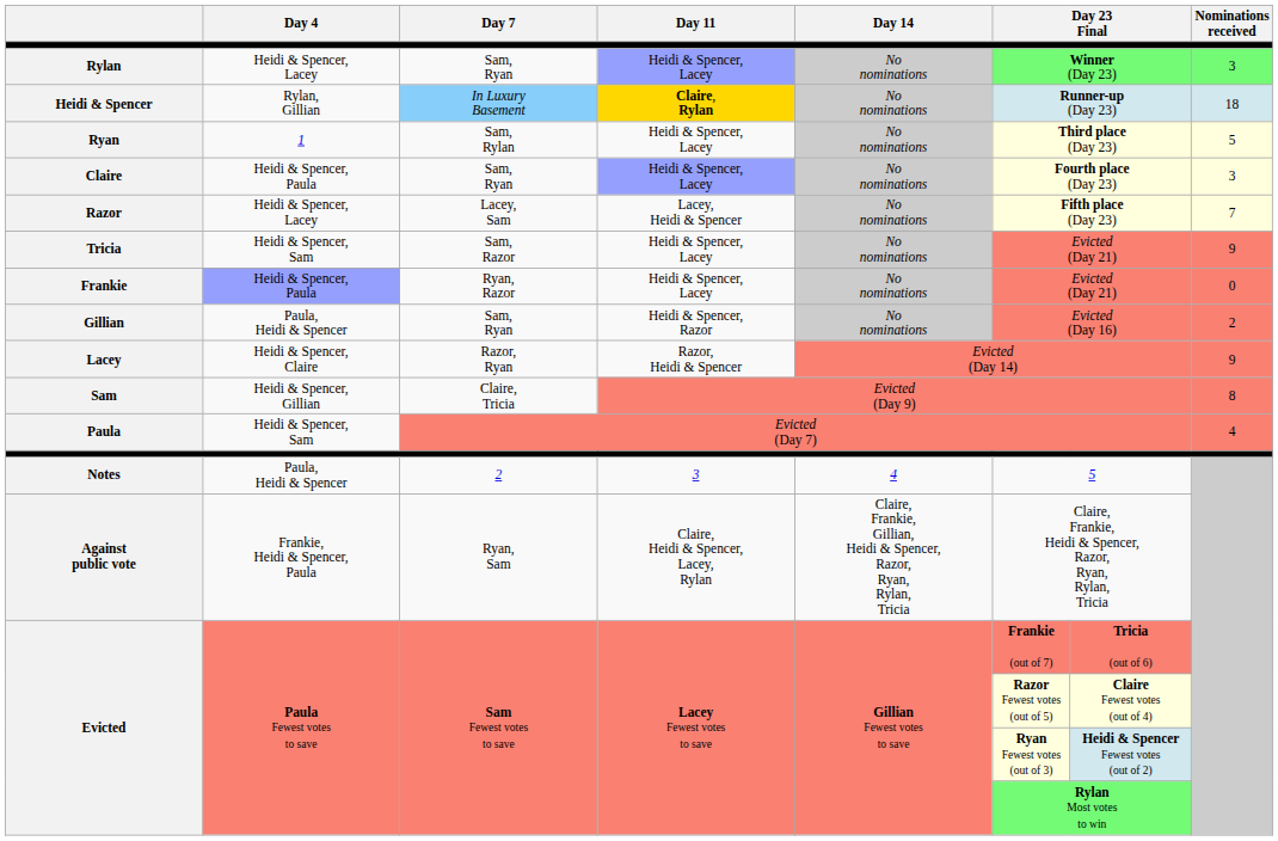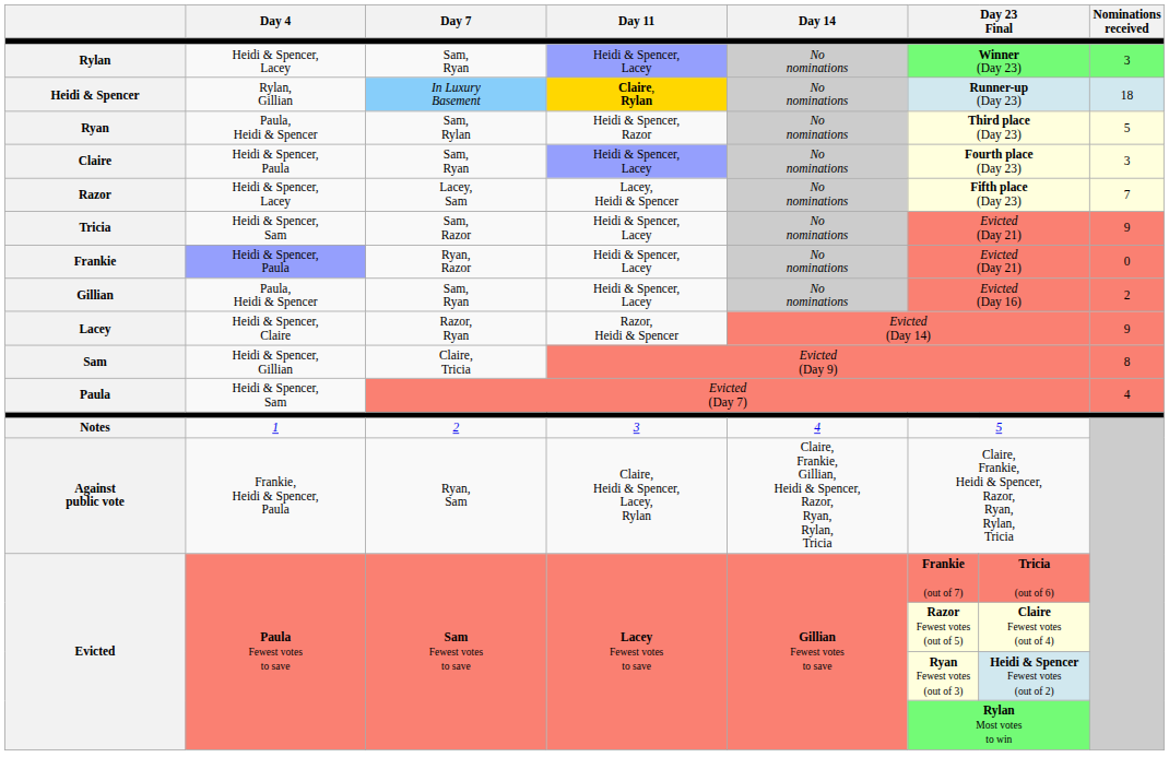 <table class="wikitable nowrap" style="text-align:center; width:100%; font-size:85%; line-height:15px;">
 <tr>
 <th style="width:16%"></th>
 <th style="width:16%">Day 4</th>
 <th style="width:16%">Day 7</th>
 <th style="width:16%">Day 11</th>
 <th style="width:16%">Day 14</th>
 <th style="width:16%" colspan="2">Day 23<br>Final</th>
 <th style="width:1%">Nominations<br>received</th>
 </tr>
 <tr>
 <th style="background:#000" colspan="8"></th>
 </tr>
 <tr>
 <th>Rylan</th>
 <td>Heidi & Spencer,<br>Lacey</td>
 <td>Sam,<br>Ryan</td>
 <td style="background:#959ffd">Heidi & Spencer,<br>Lacey</td>
 <td style="background:#ccc"><em>No<br>nominations</em></td>
 <td style="background:#73FB76" colspan="2"><strong>Winner</strong><br>(Day 23)</td>
 <td style="background:#73FB76">3</td>
 </tr>
 <tr>
 <th>Heidi & Spencer</th>
 <td>Rylan,<br>Gillian</td>
 <td style="background:#87CEFA"><em>In Luxury<br>Basement</em></td>
 <td style="background: gold;"><strong>Claire</strong>,<br><strong>Rylan</strong></td>
 <td style="background:#ccc"><em>No<br>nominations</em></td>
 <td style="background:#D1E8EF" colspan="2"><strong>Runner-up</strong><br>(Day 23)</td>
 <td style="background:#D1E8EF">18</td>
 </tr>
 <tr>
 <th>Ryan</th>
-<td><em><a href='#'>1</a></em></td>
+<td>Paula,<br>Heidi & Spencer</td>
 <td>Sam,<br>Rylan</td>
-<td>Heidi & Spencer,<br>Lacey</td>
+<td>Heidi & Spencer,<br>Razor</td>
 <td style="background:#ccc"><em>No<br>nominations</em></td>
 <td style="background:#ffffdd" colspan="2"><strong>Third place</strong><br>(Day 23)</td>
 <td style="background:#ffffdd">5</td>
 </tr>
 <tr>
 <th>Claire</th>
 <td>Heidi & Spencer,<br>Paula</td>
 <td>Sam,<br>Ryan</td>
 <td style="background:#959ffd">Heidi & Spencer,<br>Lacey</td>
 <td style="background:#ccc"><em>No<br>nominations</em></td>
 <td style="background:#ffffdd" colspan="2"><strong>Fourth place</strong><br>(Day 23)</td>
 <td style="background:#ffffdd">3</td>
 </tr>
 <tr>
 <th>Razor</th>
 <td>Heidi & Spencer,<br>Lacey</td>
 <td>Lacey,<br>Sam</td>
 <td>Lacey,<br>Heidi & Spencer</td>
 <td style="background:#ccc"><em>No<br>nominations</em></td>
 <td style="background:#ffffdd" colspan="2"><strong>Fifth place</strong><br>(Day 23)</td>
 <td style="background:#ffffdd">7</td>
 </tr>
 <tr>
 <th>Tricia</th>
 <td>Heidi & Spencer,<br>Sam</td>
 <td>Sam,<br>Razor</td>
 <td>Heidi & Spencer,<br>Lacey</td>
 <td style="background:#ccc"><em>No<br>nominations</em></td>
 <td style="background:salmon" colspan="2"><em>Evicted</em><br>(Day 21)</td>
 <td style="background:salmon">9</td>
 </tr>
 <tr>
 <th>Frankie</th>
 <td style="background:#959ffd">Heidi & Spencer,<br>Paula</td>
 <td>Ryan,<br>Razor</td>
 <td>Heidi & Spencer,<br>Lacey</td>
 <td style="background:#ccc"><em>No<br>nominations</em></td>
 <td style="background:salmon" colspan="2"><em>Evicted</em><br>(Day 21)</td>
 <td style="background:salmon">0</td>
 </tr>
 <tr>
 <th>Gillian</th>
 <td>Paula,<br>Heidi & Spencer</td>
 <td>Sam,<br>Ryan</td>
-<td>Heidi & Spencer,<br>Razor</td>
+<td>Heidi & Spencer,<br>Lacey</td>
 <td style="background:#ccc"><em>No<br>nominations</em></td>
 <td style="background:salmon" colspan="2"><em>Evicted</em><br>(Day 16)</td>
 <td style="background:salmon">2</td>
 </tr>
 <tr>
 <th>Lacey</th>
 <td>Heidi & Spencer,<br>Claire</td>
 <td>Razor,<br>Ryan</td>
 <td>Razor,<br>Heidi & Spencer</td>
 <td style="background:salmon" colspan="3"><em>Evicted</em><br>(Day 14)</td>
 <td style="background:salmon">9</td>
 </tr>
 <tr>
 <th>Sam</th>
 <td>Heidi & Spencer,<br>Gillian</td>
 <td>Claire,<br>Tricia</td>
 <td style="background:salmon" colspan="4"><em>Evicted</em><br>(Day 9)</td>
 <td style="background:salmon">8</td>
 </tr>
 <tr>
 <th>Paula</th>
 <td>Heidi & Spencer,<br>Sam</td>
 <td style="background:salmon" colspan="5"><em>Evicted</em><br>(Day 7)</td>
 <td style="background:salmon">4</td>
 </tr>
 <tr>
 <th style="background:#000" colspan="8"></th>
 </tr>
 <tr>
 <th>Notes</th>
-<td>Paula,<br>Heidi & Spencer</td>
+<td><em><a href='#'>1</a></em></td>
 <td><em><a href='#'>2</a></em></td>
 <td><em><a href='#'>3</a></em></td>
 <td><em><a href='#'>4</a></em></td>
 <td colspan="2"><em><a href='#'>5</a></em></td>
 <td style="background:#ccc" rowspan="6"></td>
 </tr>
 <tr>
 <th>Against<br>public vote</th>
 <td>Frankie,<br>Heidi & Spencer,<br>Paula</td>
 <td>Ryan,<br>Sam</td>
 <td>Claire,<br>Heidi & Spencer,<br>Lacey,<br>Rylan</td>
 <td>Claire,<br>Frankie,<br>Gillian,<br>Heidi & Spencer,<br>Razor,<br>Ryan,<br>Rylan,<br>Tricia</td>
 <td colspan="2">Claire,<br>Frankie,<br>Heidi & Spencer,<br>Razor,<br>Ryan,<br>Rylan,<br>Tricia</td>
 </tr>
 <tr>
 <th rowspan="4">Evicted</th>
 <td style="background:#FA8072" rowspan="4"><strong>Paula</strong><br><small>Fewest votes<br>to save</small></td>
 <td style="background:#FA8072" rowspan="4"><strong>Sam</strong><br><small>Fewest votes<br>to save</small></td>
 <td style="background:#FA8072" rowspan="4"><strong>Lacey</strong><br><small>Fewest votes<br>to save</small></td>
 <td style="background:#FA8072" rowspan="4"><strong>Gillian</strong><br><small>Fewest votes<br>to save</small></td>
 <td style="background:#FA8072"><strong>Frankie</strong><br><small><br>(out of 7)</small></td>
 <td style="background:#FA8072"><strong>Tricia</strong><br><small><br>(out of 6)</small></td>
 </tr>
 <tr>
 <td style="background:#ffffdd"><strong>Razor</strong><br><small>Fewest votes<br>(out of 5)</small></td>
 <td style="background:#ffffdd"><strong>Claire</strong><br><small>Fewest votes<br>(out of 4)</small></td>
 </tr>
 <tr>
 <td style="background:#ffffdd"><strong>Ryan</strong><br><small>Fewest votes<br>(out of 3)</small></td>
 <td style="background:#d1e8ef"><strong>Heidi & Spencer</strong><br><small>Fewest votes<br>(out of 2)</small></td>
 </tr>
 <tr>
 <td style="background:#73fb76" colspan="2"><strong>Rylan</strong><br><small>Most votes<br>to win</small></td>
 </tr>
 </table>
